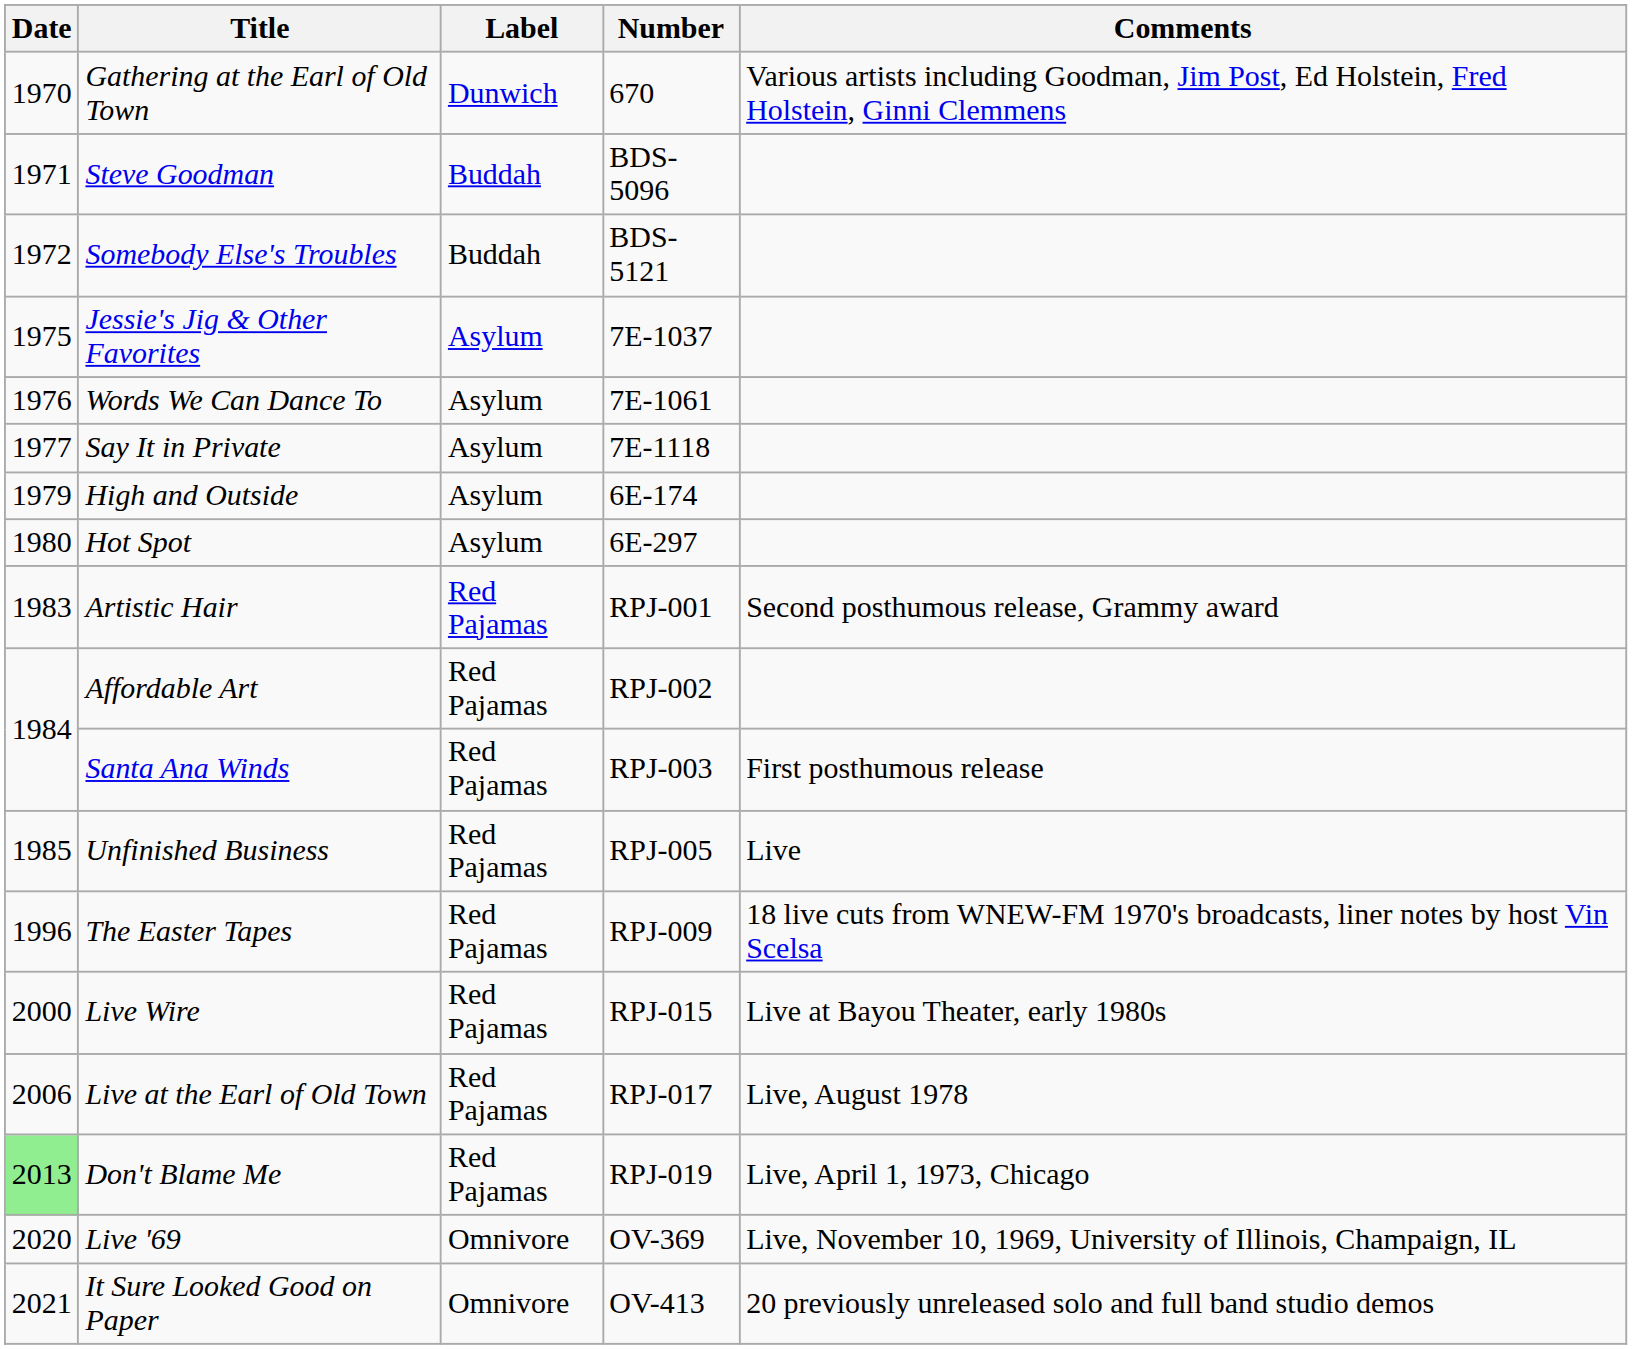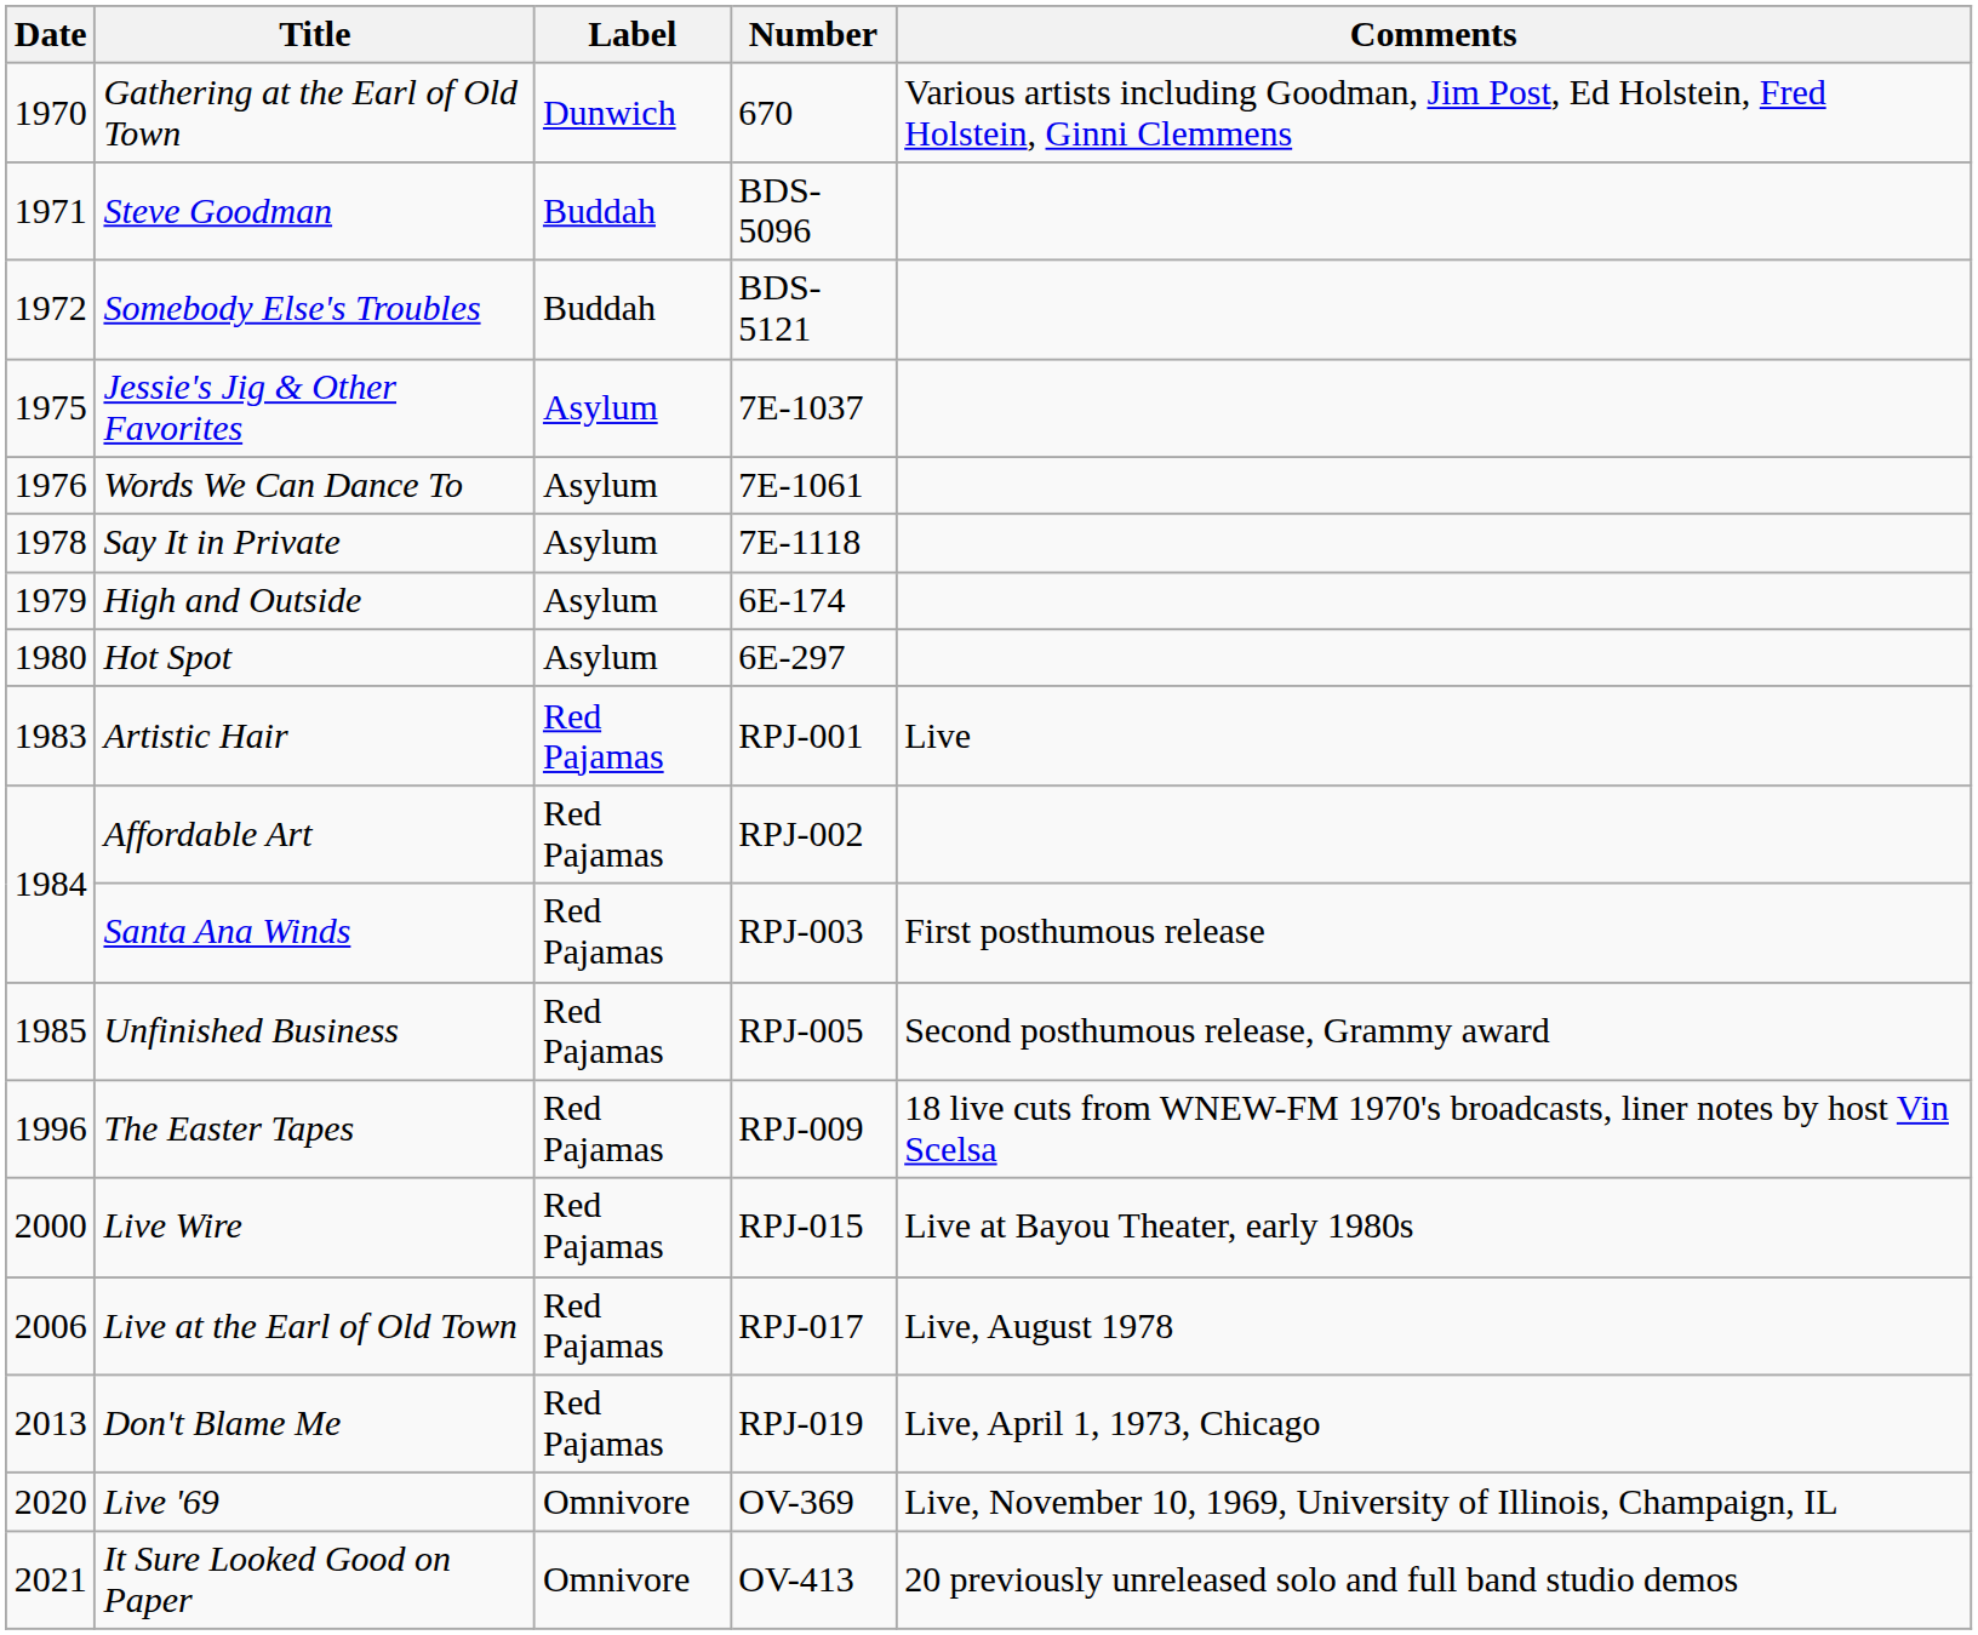 <table class="wikitable sortable">
 <tr>
 <th>Date</th>
 <th>Title</th>
 <th>Label</th>
 <th>Number</th>
 <th class="unsortable">Comments</th>
 </tr>
 <tr>
 <td>1970</td>
 <td><em>Gathering at the Earl of Old Town</em></td>
 <td><a href='#'>Dunwich</a></td>
 <td>670</td>
 <td>Various artists including Goodman, <a href='#'>Jim Post</a>, Ed Holstein, <a href='#'>Fred Holstein</a>, <a href='#'>Ginni Clemmens</a></td>
 </tr>
 <tr>
 <td>1971</td>
 <td><em><a href='#'>Steve Goodman</a></em></td>
 <td><a href='#'>Buddah</a></td>
 <td>BDS-5096</td>
 <td></td>
 </tr>
 <tr>
 <td>1972</td>
 <td><em><a href='#'>Somebody Else's Troubles</a></em></td>
 <td>Buddah</td>
 <td>BDS-5121</td>
 <td></td>
 </tr>
 <tr>
 <td>1975</td>
 <td><em><a href='#'>Jessie's Jig & Other Favorites</a></em></td>
 <td><a href='#'>Asylum</a></td>
 <td>7E-1037</td>
 <td></td>
 </tr>
 <tr>
 <td>1976</td>
 <td><em>Words We Can Dance To</em></td>
 <td>Asylum</td>
 <td>7E-1061</td>
 <td></td>
 </tr>
 <tr>
-<td>1977</td>
+<td>1978</td>
 <td><em>Say It in Private</em></td>
 <td>Asylum</td>
 <td>7E-1118</td>
 <td></td>
 </tr>
 <tr>
 <td>1979</td>
 <td><em>High and Outside</em></td>
 <td>Asylum</td>
 <td>6E-174</td>
 <td></td>
 </tr>
 <tr>
 <td>1980</td>
 <td><em>Hot Spot</em></td>
 <td>Asylum</td>
 <td>6E-297</td>
 <td></td>
 </tr>
 <tr>
 <td>1983</td>
 <td><em>Artistic Hair</em></td>
 <td><a href='#'>Red Pajamas</a></td>
 <td>RPJ-001</td>
-<td>Second posthumous release, Grammy award</td>
+<td>Live</td>
 </tr>
 <tr>
 <td rowspan="2">1984</td>
 <td><em>Affordable Art</em></td>
 <td>Red Pajamas</td>
 <td>RPJ-002</td>
 <td></td>
 </tr>
 <tr>
 <td><em><a href='#'>Santa Ana Winds</a></em></td>
 <td>Red Pajamas</td>
 <td>RPJ-003</td>
 <td>First posthumous release</td>
 </tr>
 <tr>
 <td>1985</td>
 <td><em>Unfinished Business</em></td>
 <td>Red Pajamas</td>
 <td>RPJ-005</td>
-<td>Live</td>
+<td>Second posthumous release, Grammy award</td>
 </tr>
 <tr>
 <td>1996</td>
 <td><em>The Easter Tapes</em></td>
 <td>Red Pajamas</td>
 <td>RPJ-009</td>
 <td>18 live cuts from WNEW-FM 1970's broadcasts, liner notes by host <a href='#'>Vin Scelsa</a></td>
 </tr>
 <tr>
 <td>2000</td>
 <td><em>Live Wire</em></td>
 <td>Red Pajamas</td>
 <td>RPJ-015</td>
 <td>Live at Bayou Theater, early 1980s</td>
 </tr>
 <tr>
 <td>2006</td>
 <td><em>Live at the Earl of Old Town</em></td>
 <td>Red Pajamas</td>
 <td>RPJ-017</td>
 <td>Live, August 1978</td>
 </tr>
 <tr>
-<td style="background: lightgreen;">2013</td>
+<td>2013</td>
 <td><em>Don't Blame Me</em></td>
 <td>Red Pajamas</td>
 <td>RPJ-019</td>
 <td>Live, April 1, 1973, Chicago</td>
 </tr>
 <tr>
 <td>2020</td>
 <td><em>Live '69</em></td>
 <td>Omnivore</td>
 <td>OV-369</td>
 <td>Live, November 10, 1969, University of Illinois, Champaign, IL</td>
 </tr>
 <tr>
 <td>2021</td>
 <td><em>It Sure Looked Good on Paper</em></td>
 <td>Omnivore</td>
 <td>OV-413</td>
 <td>20 previously unreleased solo and full band studio demos</td>
 </tr>
 </table>
